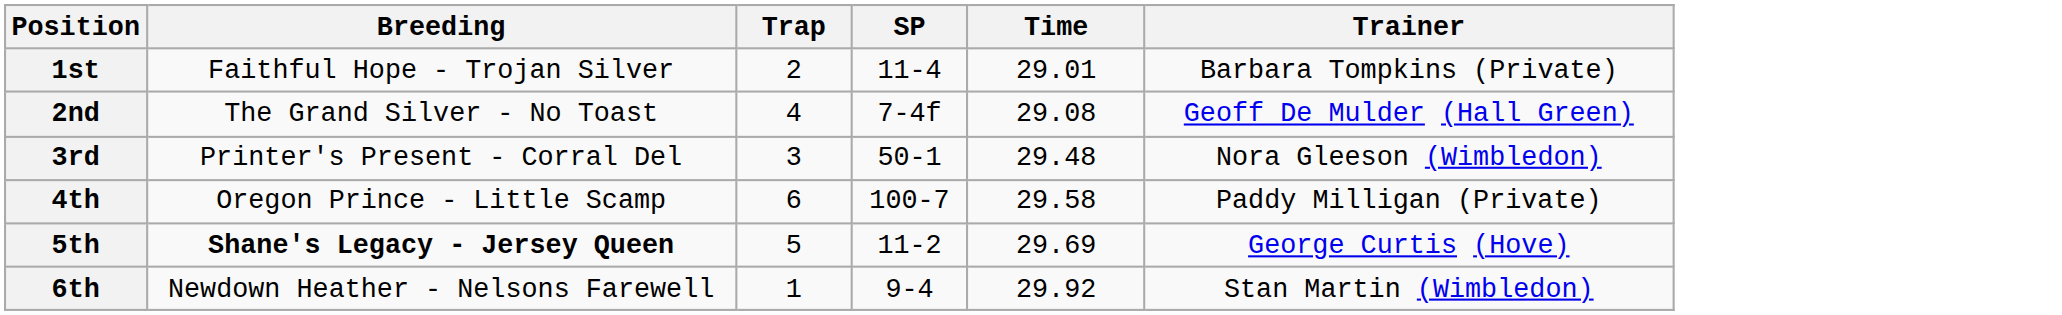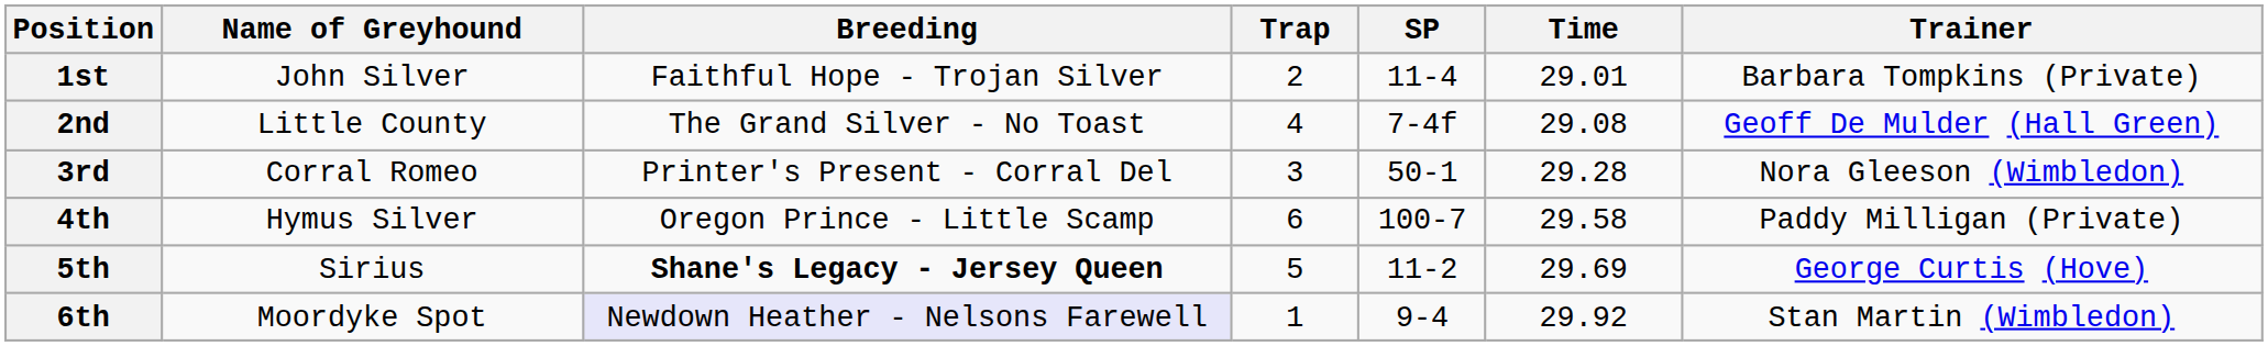 <table class="wikitable" style="text-align: center">
 <tr>
 <th width=50>Position</th>
+<th width=180>Name of Greyhound</th>
 <th width=280>Breeding</th>
 <th width=50>Trap</th>
 <th width=50>SP</th>
 <th width=80>Time</th>
 <th width=250>Trainer</th>
 </tr>
 <tr>
 <th>1st</th>
+<td>John Silver</td>
 <td>Faithful Hope - Trojan Silver</td>
 <td>2</td>
 <td>11-4</td>
 <td>29.01</td>
 <td>Barbara Tompkins (Private)</td>
 </tr>
 <tr>
 <th>2nd</th>
+<td>Little County</td>
 <td>The Grand Silver - No Toast</td>
 <td>4</td>
 <td>7-4f</td>
 <td>29.08</td>
 <td><a href='#'>Geoff De Mulder</a> <a href='#'>(Hall Green)</a></td>
 </tr>
 <tr>
 <th>3rd</th>
+<td>Corral Romeo</td>
 <td>Printer's Present - Corral Del</td>
 <td>3</td>
 <td>50-1</td>
-<td>29.48</td>
+<td>29.28</td>
 <td>Nora Gleeson <a href='#'>(Wimbledon)</a></td>
 </tr>
 <tr>
 <th>4th</th>
+<td>Hymus Silver</td>
 <td>Oregon Prince - Little Scamp</td>
 <td>6</td>
 <td>100-7</td>
 <td>29.58</td>
 <td>Paddy Milligan (Private)</td>
 </tr>
 <tr>
 <th>5th</th>
+<td>Sirius</td>
 <td><strong>Shane's Legacy - Jersey Queen</strong></td>
 <td>5</td>
 <td>11-2</td>
 <td>29.69</td>
 <td><a href='#'>George Curtis</a> <a href='#'>(Hove)</a></td>
 </tr>
 <tr>
 <th>6th</th>
-<td>Newdown Heather - Nelsons Farewell</td>
+<td>Moordyke Spot</td>
+<td style="background: lavender;">Newdown Heather - Nelsons Farewell</td>
 <td>1</td>
 <td>9-4</td>
 <td>29.92</td>
 <td>Stan Martin <a href='#'>(Wimbledon)</a></td>
 </tr>
 </table>
